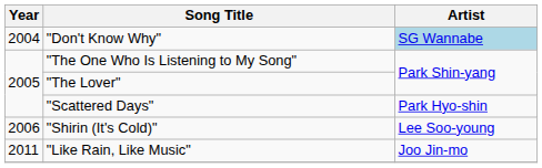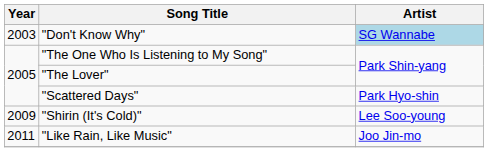 <table class="wikitable" style="width:600px">
 <tr>
 <th width=10>Year</th>
 <th>Song Title</th>
 <th>Artist</th>
 </tr>
 <tr>
-<td>2004</td>
+<td>2003</td>
 <td>"Don't Know Why"</td>
 <td style="background: lightblue;"><a href='#'>SG Wannabe</a></td>
 </tr>
 <tr>
 <td rowspan=3>2005</td>
 <td>"The One Who Is Listening to My Song"</td>
 <td rowspan=2><a href='#'>Park Shin-yang</a></td>
 </tr>
 <tr>
 <td>"The Lover"</td>
 </tr>
 <tr>
 <td>"Scattered Days"</td>
 <td><a href='#'>Park Hyo-shin</a></td>
 </tr>
 <tr>
-<td>2006</td>
+<td>2009</td>
 <td>"Shirin (It's Cold)"</td>
 <td><a href='#'>Lee Soo-young</a></td>
 </tr>
 <tr>
 <td>2011</td>
 <td>"Like Rain, Like Music"</td>
 <td><a href='#'>Joo Jin-mo</a></td>
 </tr>
 <tr>
 </tr>
 </table>
